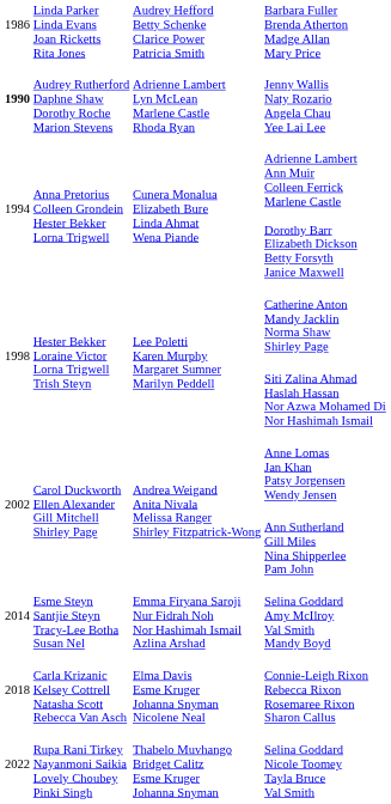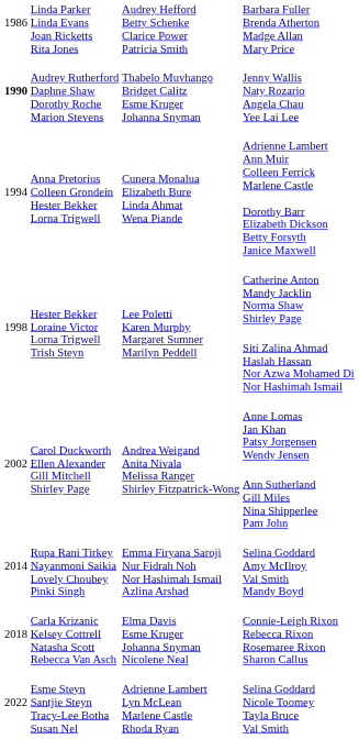 <table>
 <tr>
 <td>1986<br></td>
 <td><br><a href='#'>Linda Parker</a><br><a href='#'>Linda Evans</a><br><a href='#'>Joan Ricketts</a><br><a href='#'>Rita Jones</a></td>
 <td><br><a href='#'>Audrey Hefford</a><br><a href='#'>Betty Schenke</a><br><a href='#'>Clarice Power</a><br><a href='#'>Patricia Smith</a></td>
 <td><br><a href='#'>Barbara Fuller</a><br><a href='#'>Brenda Atherton</a><br><a href='#'>Madge Allan</a><br><a href='#'>Mary Price</a></td>
 </tr>
 <tr>
 <td><strong>1990<br></strong></td>
 <td><br><a href='#'>Audrey Rutherford</a><br><a href='#'>Daphne Shaw</a><br><a href='#'>Dorothy Roche</a><br><a href='#'>Marion Stevens</a></td>
-<td><br><a href='#'>Adrienne Lambert</a><br><a href='#'>Lyn McLean</a><br><a href='#'>Marlene Castle</a><br><a href='#'>Rhoda Ryan</a></td>
+<td><br><a href='#'>Thabelo Muvhango</a><br><a href='#'>Bridget Calitz</a><br><a href='#'>Esme Kruger</a><br><a href='#'>Johanna Snyman</a></td>
 <td><br><a href='#'>Jenny Wallis</a><br><a href='#'>Naty Rozario</a><br><a href='#'>Angela Chau</a><br><a href='#'>Yee Lai Lee</a></td>
 </tr>
 <tr>
 <td>1994<br></td>
 <td><br><a href='#'>Anna Pretorius</a><br><a href='#'>Colleen Grondein</a><br><a href='#'>Hester Bekker</a><br><a href='#'>Lorna Trigwell</a></td>
 <td><br><a href='#'>Cunera Monalua</a><br><a href='#'>Elizabeth Bure</a><br><a href='#'>Linda Ahmat</a><br><a href='#'>Wena Piande</a></td>
 <td><br><a href='#'>Adrienne Lambert</a><br><a href='#'>Ann Muir</a><br><a href='#'>Colleen Ferrick</a><br><a href='#'>Marlene Castle</a> <br><br><a href='#'>Dorothy Barr</a><br><a href='#'>Elizabeth Dickson</a><br><a href='#'>Betty Forsyth</a><br><a href='#'>Janice Maxwell</a></td>
 </tr>
 <tr>
 <td rowspan=2>1998<br></td>
 <td rowspan=2><br><a href='#'>Hester Bekker</a><br><a href='#'>Loraine Victor</a><br><a href='#'>Lorna Trigwell</a><br><a href='#'>Trish Steyn</a></td>
 <td rowspan=2><br><a href='#'>Lee Poletti</a><br><a href='#'>Karen Murphy</a><br><a href='#'>Margaret Sumner</a><br><a href='#'>Marilyn Peddell</a></td>
 <td><br><a href='#'>Catherine Anton</a><br><a href='#'>Mandy Jacklin</a><br><a href='#'>Norma Shaw</a><br><a href='#'>Shirley Page</a></td>
 </tr>
 <tr>
 <td><br><a href='#'>Siti Zalina Ahmad</a><br><a href='#'>Haslah Hassan</a><br><a href='#'>Nor Azwa Mohamed Di</a><br><a href='#'>Nor Hashimah Ismail</a></td>
 </tr>
 <tr>
 <td rowspan=2>2002<br></td>
 <td rowspan=2><br><a href='#'>Carol Duckworth</a><br><a href='#'>Ellen Alexander</a><br><a href='#'>Gill Mitchell</a><br><a href='#'>Shirley Page</a></td>
 <td rowspan=2><br><a href='#'>Andrea Weigand</a><br><a href='#'>Anita Nivala</a><br><a href='#'>Melissa Ranger</a><br><a href='#'>Shirley Fitzpatrick-Wong</a></td>
 <td><br><a href='#'>Anne Lomas</a><br><a href='#'>Jan Khan</a><br><a href='#'>Patsy Jorgensen</a><br><a href='#'>Wendy Jensen</a></td>
 </tr>
 <tr>
 <td><br><a href='#'>Ann Sutherland</a><br><a href='#'>Gill Miles</a><br><a href='#'>Nina Shipperlee</a><br><a href='#'>Pam John</a></td>
 </tr>
 <tr>
 <td>2014<br></td>
-<td><br><a href='#'>Esme Steyn</a><br><a href='#'>Santjie Steyn</a><br><a href='#'>Tracy-Lee Botha</a><br><a href='#'>Susan Nel</a></td>
+<td><br><a href='#'>Rupa Rani Tirkey</a><br><a href='#'>Nayanmoni Saikia</a><br><a href='#'>Lovely Choubey</a><br><a href='#'>Pinki Singh</a></td>
 <td><br><a href='#'>Emma Firyana Saroji</a><br><a href='#'>Nur Fidrah Noh</a><br><a href='#'>Nor Hashimah Ismail</a><br><a href='#'>Azlina Arshad</a></td>
 <td><br><a href='#'>Selina Goddard</a><br><a href='#'>Amy McIlroy</a><br><a href='#'>Val Smith</a><br><a href='#'>Mandy Boyd</a></td>
 </tr>
 <tr>
 <td>2018<br></td>
 <td><br><a href='#'>Carla Krizanic</a><br><a href='#'>Kelsey Cottrell</a><br><a href='#'>Natasha Scott</a><br><a href='#'>Rebecca Van Asch</a></td>
 <td><br><a href='#'>Elma Davis</a><br><a href='#'>Esme Kruger</a><br><a href='#'>Johanna Snyman</a><br><a href='#'>Nicolene Neal</a></td>
 <td><br><a href='#'>Connie-Leigh Rixon</a><br><a href='#'>Rebecca Rixon</a><br><a href='#'>Rosemaree Rixon</a><br><a href='#'>Sharon Callus</a></td>
 </tr>
 <tr>
 <td>2022<br></td>
-<td><br><a href='#'>Rupa Rani Tirkey</a><br><a href='#'>Nayanmoni Saikia</a><br><a href='#'>Lovely Choubey</a><br><a href='#'>Pinki Singh</a></td>
-<td><br><a href='#'>Thabelo Muvhango</a><br><a href='#'>Bridget Calitz</a><br><a href='#'>Esme Kruger</a><br><a href='#'>Johanna Snyman</a></td>
+<td><br><a href='#'>Esme Steyn</a><br><a href='#'>Santjie Steyn</a><br><a href='#'>Tracy-Lee Botha</a><br><a href='#'>Susan Nel</a></td>
+<td><br><a href='#'>Adrienne Lambert</a><br><a href='#'>Lyn McLean</a><br><a href='#'>Marlene Castle</a><br><a href='#'>Rhoda Ryan</a></td>
 <td><br><a href='#'>Selina Goddard</a><br><a href='#'>Nicole Toomey</a><br><a href='#'>Tayla Bruce</a><br><a href='#'>Val Smith</a></td>
 </tr>
 </table>
